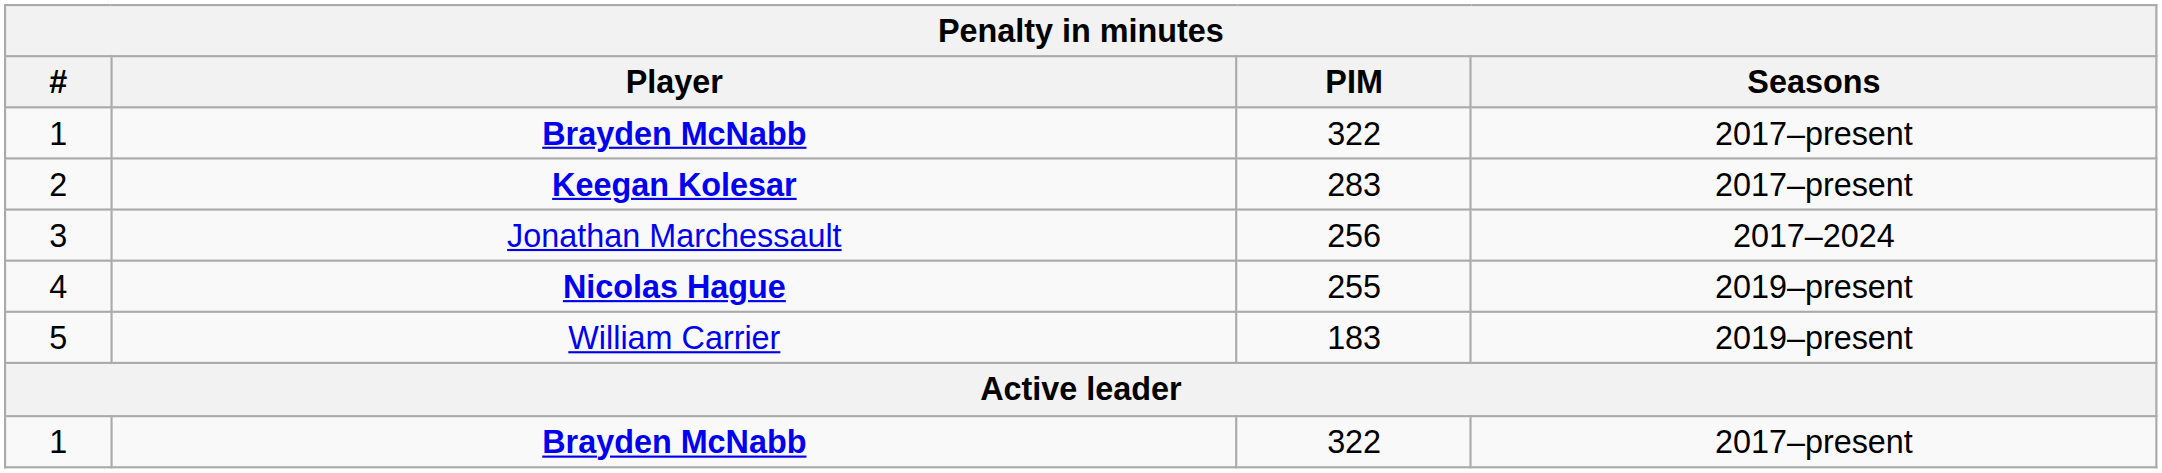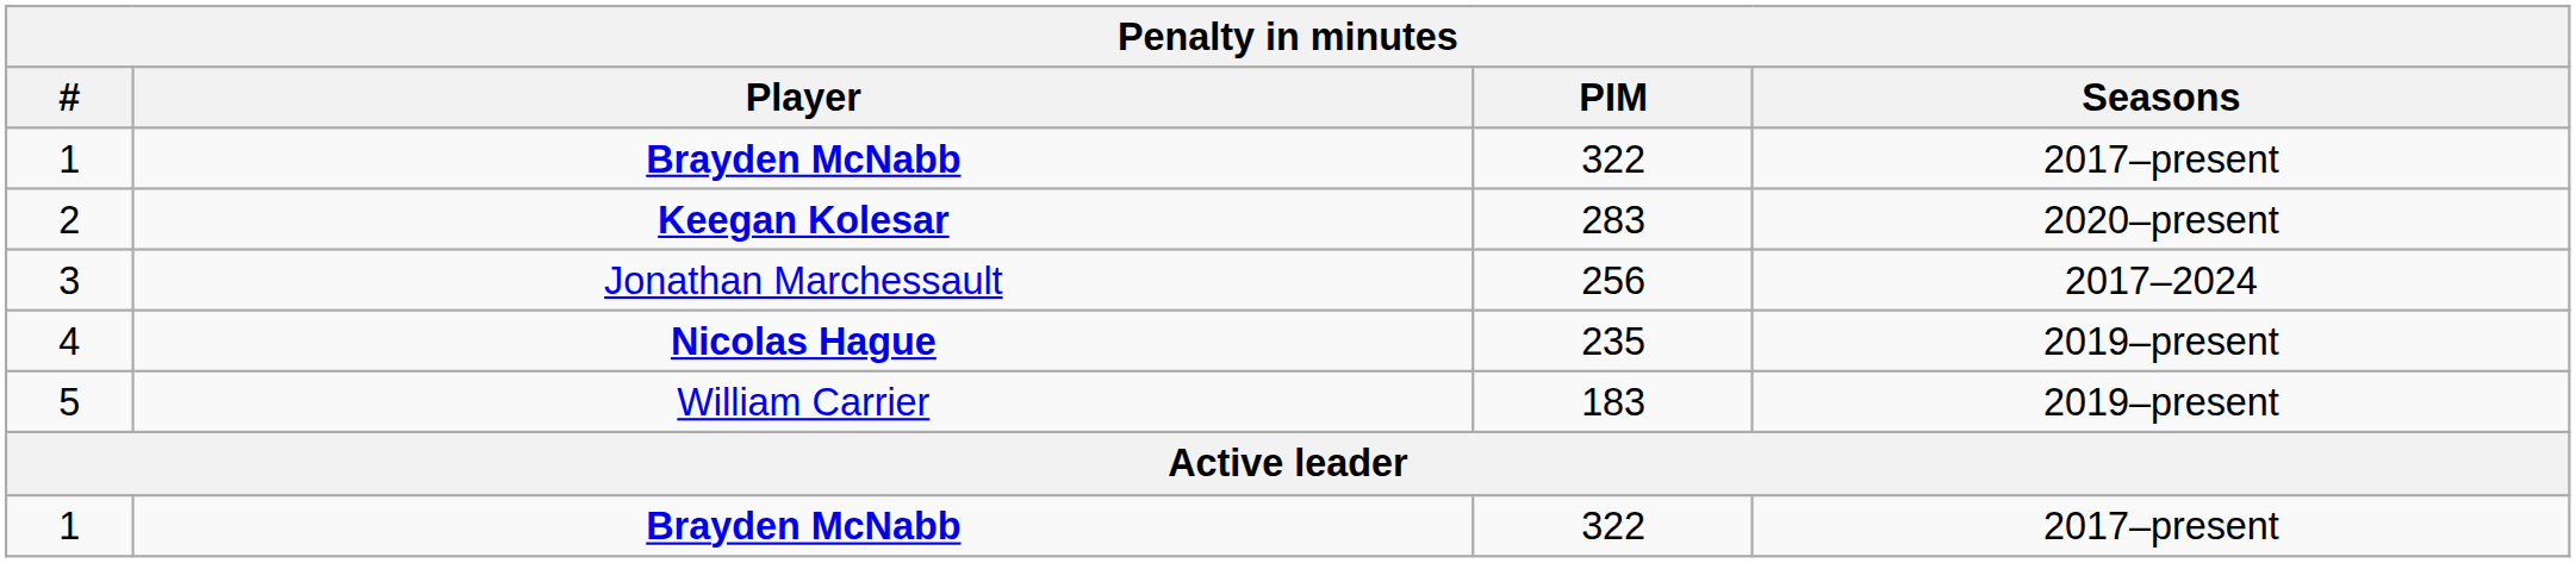 <table class="wikitable" style="text-align: center; font-size: 95%" width="80%">
 <tr>
 <th colspan="4">Penalty in minutes</th>
 </tr>
 <tr>
 <th>#</th>
 <th>Player</th>
 <th>PIM</th>
 <th>Seasons</th>
 </tr>
 <tr>
 <td>1</td>
 <td><strong><a href='#'>Brayden McNabb</a></strong></td>
 <td>322</td>
 <td>2017–present</td>
 </tr>
 <tr>
 <td>2</td>
 <td><strong><a href='#'>Keegan Kolesar</a></strong></td>
 <td>283</td>
-<td>2017–present</td>
+<td>2020–present</td>
 </tr>
 <tr>
 <td>3</td>
 <td><a href='#'>Jonathan Marchessault</a></td>
 <td>256</td>
 <td>2017–2024</td>
 </tr>
 <tr>
 <td>4</td>
 <td><strong><a href='#'>Nicolas Hague</a></strong></td>
-<td>255</td>
+<td>235</td>
 <td>2019–present</td>
 </tr>
 <tr>
 <td>5</td>
 <td><a href='#'>William Carrier</a></td>
 <td>183</td>
 <td>2019–present</td>
 </tr>
 <tr>
 <th colspan="4">Active leader</th>
 </tr>
 <tr>
 <td>1</td>
 <td><strong><a href='#'>Brayden McNabb</a></strong></td>
 <td>322</td>
 <td>2017–present</td>
 </tr>
 </table>
